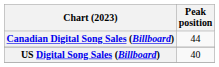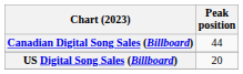 <table class="wikitable sortable plainrowheaders" style="text-align:center;">
 <tr>
 <th scope="col">Chart (2023)</th>
 <th scope="col">Peak<br>position</th>
 </tr>
 <tr>
 <th scope="row"><a href='#'>Canadian Digital Song Sales</a> (<em><a href='#'>Billboard</a></em>)</th>
 <td>44</td>
 </tr>
 <tr>
 </tr>
 <tr>
 </tr>
 <tr>
 <th scope="row">US <a href='#'>Digital Song Sales</a> (<em><a href='#'>Billboard</a></em>)</th>
-<td>40</td>
+<td>20</td>
 </tr>
 <tr>
 </tr>
 </table>
